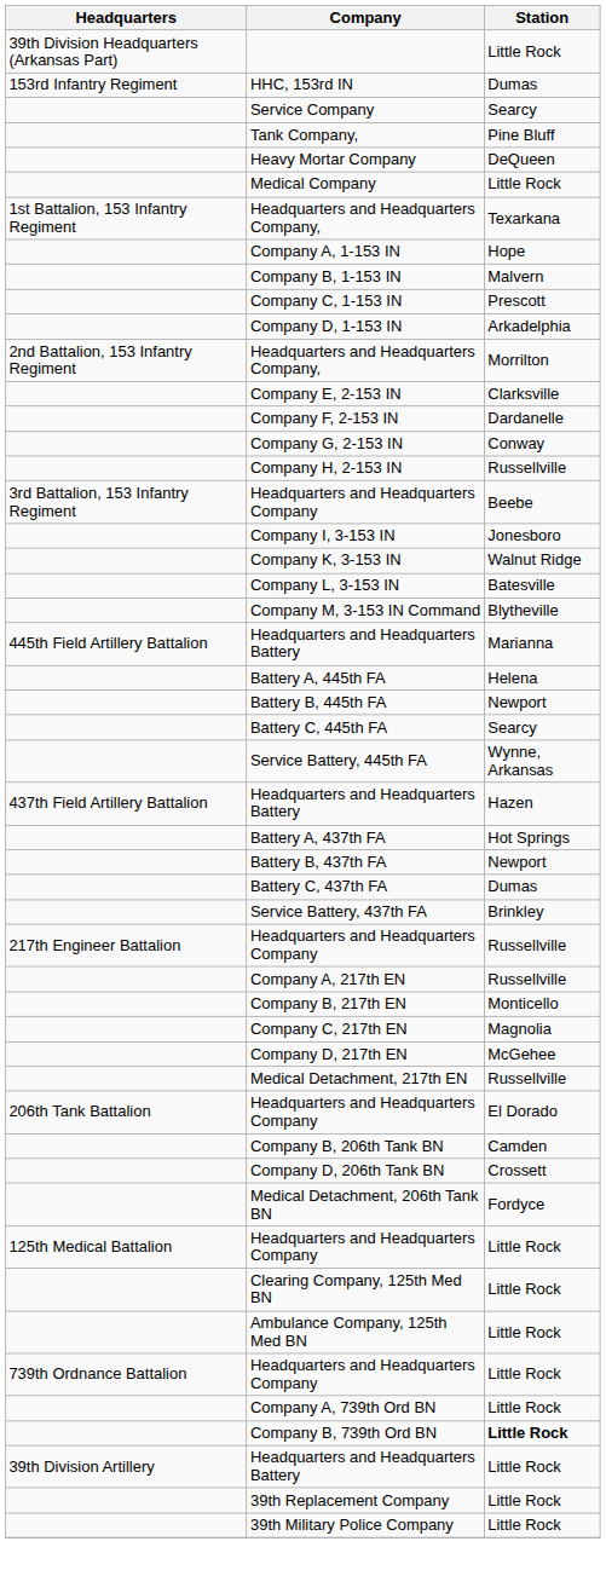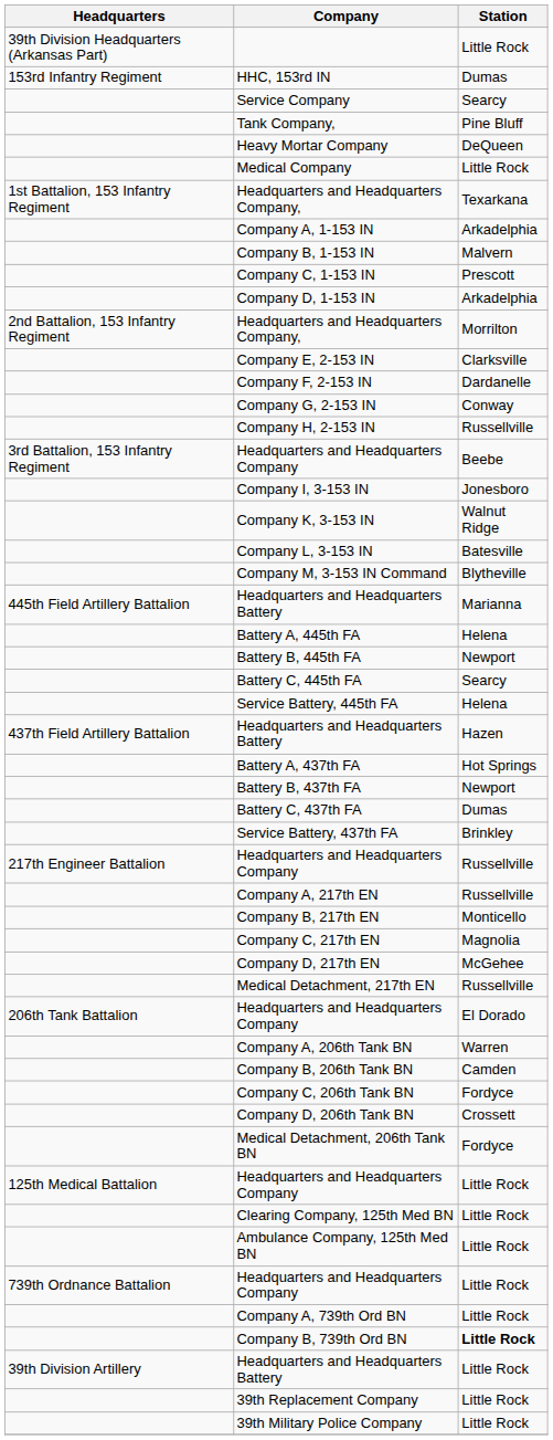 <table class="wikitable">
 <tr>
 <th>Headquarters</th>
 <th>Company</th>
 <th>Station</th>
 </tr>
 <tr>
 <td>39th Division Headquarters (Arkansas Part)</td>
 <td></td>
 <td>Little Rock</td>
 </tr>
 <tr>
 <td>153rd Infantry Regiment</td>
 <td>HHC, 153rd IN</td>
 <td>Dumas</td>
 </tr>
 <tr>
 <td></td>
 <td>Service Company</td>
 <td>Searcy</td>
 </tr>
 <tr>
 <td></td>
 <td>Tank Company,</td>
 <td>Pine Bluff</td>
 </tr>
 <tr>
 <td></td>
 <td>Heavy Mortar Company</td>
 <td>DeQueen</td>
 </tr>
 <tr>
 <td></td>
 <td>Medical Company</td>
 <td>Little Rock</td>
 </tr>
 <tr>
 <td>1st Battalion, 153 Infantry Regiment</td>
 <td>Headquarters and Headquarters Company,</td>
 <td>Texarkana</td>
 </tr>
 <tr>
 <td></td>
 <td>Company A, 1-153 IN</td>
-<td>Hope</td>
+<td>Arkadelphia</td>
 </tr>
 <tr>
 <td></td>
 <td>Company B, 1-153 IN</td>
 <td>Malvern</td>
 </tr>
 <tr>
 <td></td>
 <td>Company C, 1-153 IN</td>
 <td>Prescott</td>
 </tr>
 <tr>
 <td></td>
 <td>Company D, 1-153 IN</td>
 <td>Arkadelphia</td>
 </tr>
 <tr>
 <td>2nd Battalion, 153 Infantry Regiment</td>
 <td>Headquarters and Headquarters Company,</td>
 <td>Morrilton</td>
 </tr>
 <tr>
 <td></td>
 <td>Company E, 2-153 IN</td>
 <td>Clarksville</td>
 </tr>
 <tr>
 <td></td>
 <td>Company F, 2-153 IN</td>
 <td>Dardanelle</td>
 </tr>
 <tr>
 <td></td>
 <td>Company G, 2-153 IN</td>
 <td>Conway</td>
 </tr>
 <tr>
 <td></td>
 <td>Company H, 2-153 IN</td>
 <td>Russellville</td>
 </tr>
 <tr>
 <td>3rd Battalion, 153 Infantry Regiment</td>
 <td>Headquarters and Headquarters Company</td>
 <td>Beebe</td>
 </tr>
 <tr>
 <td></td>
 <td>Company I, 3-153 IN</td>
 <td>Jonesboro</td>
 </tr>
 <tr>
 <td></td>
 <td>Company K, 3-153 IN</td>
 <td>Walnut Ridge</td>
 </tr>
 <tr>
 <td></td>
 <td>Company L, 3-153 IN</td>
 <td>Batesville</td>
 </tr>
 <tr>
 <td></td>
 <td>Company M, 3-153 IN Command</td>
 <td>Blytheville</td>
 </tr>
 <tr>
 <td>445th Field Artillery Battalion</td>
 <td>Headquarters and Headquarters Battery</td>
 <td>Marianna</td>
 </tr>
 <tr>
 <td></td>
 <td>Battery A, 445th FA</td>
 <td>Helena</td>
 </tr>
 <tr>
 <td></td>
 <td>Battery B, 445th FA</td>
 <td>Newport</td>
 </tr>
 <tr>
 <td></td>
 <td>Battery C, 445th FA</td>
 <td>Searcy</td>
 </tr>
 <tr>
 <td></td>
 <td>Service Battery, 445th FA</td>
-<td>Wynne, Arkansas</td>
+<td>Helena</td>
 </tr>
 <tr>
 <td>437th Field Artillery Battalion</td>
 <td>Headquarters and Headquarters Battery</td>
 <td>Hazen</td>
 </tr>
 <tr>
 <td></td>
 <td>Battery A, 437th FA</td>
 <td>Hot Springs</td>
 </tr>
 <tr>
 <td></td>
 <td>Battery B, 437th FA</td>
 <td>Newport</td>
 </tr>
 <tr>
 <td></td>
 <td>Battery C, 437th FA</td>
 <td>Dumas</td>
 </tr>
 <tr>
 <td></td>
 <td>Service Battery, 437th FA</td>
 <td>Brinkley</td>
 </tr>
 <tr>
 <td>217th Engineer Battalion</td>
 <td>Headquarters and Headquarters Company</td>
 <td>Russellville</td>
 </tr>
 <tr>
 <td></td>
 <td>Company A, 217th EN</td>
 <td>Russellville</td>
 </tr>
 <tr>
 <td></td>
 <td>Company B, 217th EN</td>
 <td>Monticello</td>
 </tr>
 <tr>
 <td></td>
 <td>Company C, 217th EN</td>
 <td>Magnolia</td>
 </tr>
 <tr>
 <td></td>
 <td>Company D, 217th EN</td>
 <td>McGehee</td>
 </tr>
 <tr>
 <td></td>
 <td>Medical Detachment, 217th EN</td>
 <td>Russellville</td>
 </tr>
 <tr>
 <td>206th Tank Battalion</td>
 <td>Headquarters and Headquarters Company</td>
 <td>El Dorado</td>
 </tr>
 <tr>
 <td></td>
+<td>Company A, 206th Tank BN</td>
+<td>Warren</td>
+</tr>
+<tr>
+<td></td>
 <td>Company B, 206th Tank BN</td>
 <td>Camden</td>
+</tr>
+<tr>
+<td></td>
+<td>Company C, 206th Tank BN</td>
+<td>Fordyce</td>
 </tr>
 <tr>
 <td></td>
 <td>Company D, 206th Tank BN</td>
 <td>Crossett</td>
 </tr>
 <tr>
 <td></td>
 <td>Medical Detachment, 206th Tank BN</td>
 <td>Fordyce</td>
 </tr>
 <tr>
 <td>125th Medical Battalion</td>
 <td>Headquarters and Headquarters Company</td>
 <td>Little Rock</td>
 </tr>
 <tr>
 <td></td>
 <td>Clearing Company, 125th Med BN</td>
 <td>Little Rock</td>
 </tr>
 <tr>
 <td></td>
 <td>Ambulance Company, 125th Med BN</td>
 <td>Little Rock</td>
 </tr>
 <tr>
 <td>739th Ordnance Battalion</td>
 <td>Headquarters and Headquarters Company</td>
 <td>Little Rock</td>
 </tr>
 <tr>
 <td></td>
 <td>Company A, 739th Ord BN</td>
 <td>Little Rock</td>
 </tr>
 <tr>
 <td></td>
 <td>Company B, 739th Ord BN</td>
 <td><strong>Little Rock</strong></td>
 </tr>
 <tr>
 <td>39th Division Artillery</td>
 <td>Headquarters and Headquarters Battery</td>
 <td>Little Rock</td>
 </tr>
 <tr>
 <td></td>
 <td>39th Replacement Company</td>
 <td>Little Rock</td>
 </tr>
 <tr>
 <td></td>
 <td>39th Military Police Company</td>
 <td>Little Rock</td>
 </tr>
 <tr>
 </tr>
 </table>
